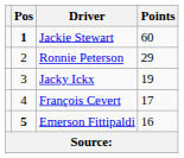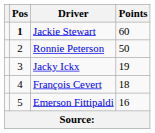 <table class="wikitable" style="font-size: 95%;">
 <tr>
 <th></th>
 <th>Pos</th>
 <th>Driver</th>
 <th>Points</th>
 </tr>
 <tr>
 <td align="left"></td>
 <td align="center"><strong>1</strong></td>
 <td> <a href='#'>Jackie Stewart</a></td>
 <td align="left">60</td>
 </tr>
 <tr>
 <td align="left"></td>
 <td align="center">2</td>
 <td> <a href='#'>Ronnie Peterson</a></td>
-<td align="left">29</td>
+<td align="left">50</td>
 </tr>
 <tr>
 <td align="left"></td>
 <td align="center">3</td>
 <td> <a href='#'>Jacky Ickx</a></td>
 <td align="left">19</td>
 </tr>
 <tr>
 <td align="left"></td>
 <td align="center">4</td>
 <td> <a href='#'>François Cevert</a></td>
-<td align="left">17</td>
+<td align="left">18</td>
 </tr>
 <tr>
 <td align="left"></td>
-<td align="center"><strong>5</strong></td>
+<td align="center">5</td>
 <td> <a href='#'>Emerson Fittipaldi</a></td>
 <td align="left">16</td>
 </tr>
 <tr>
 <th colspan=4>Source:</th>
 </tr>
 </table>
